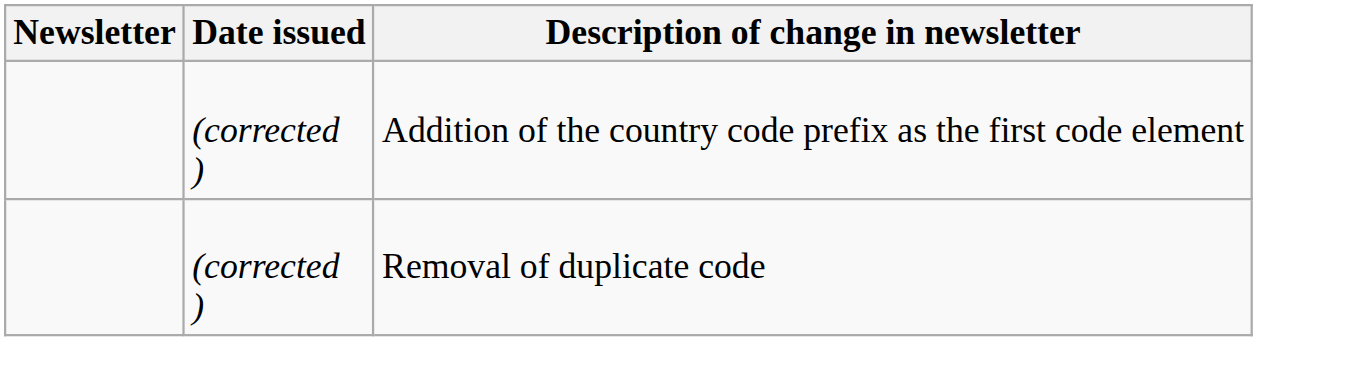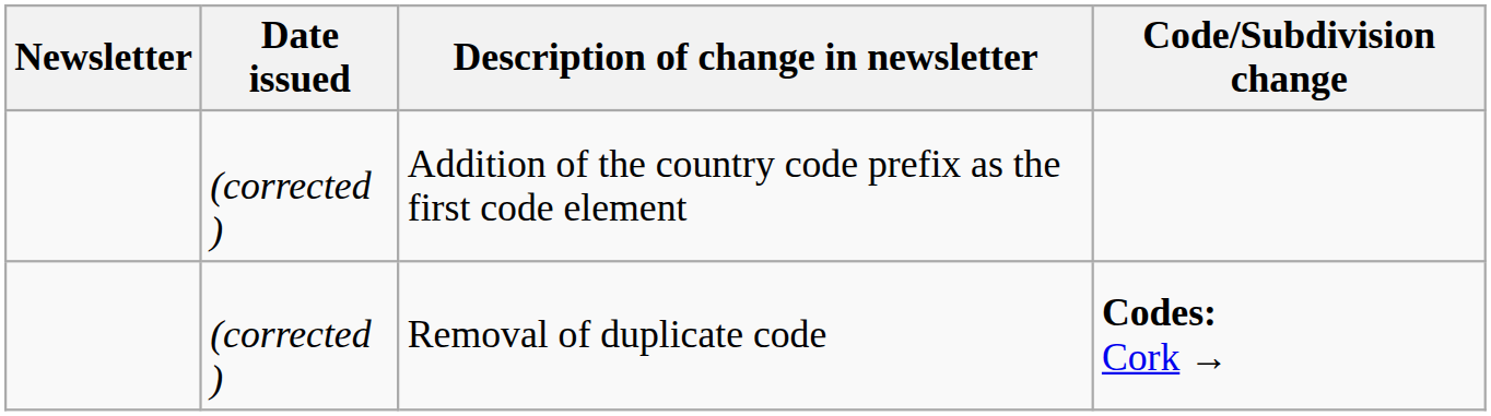 <table class="wikitable">
 <tr>
 <th>Newsletter</th>
 <th>Date issued</th>
 <th>Description of change in newsletter</th>
+<th>Code/Subdivision change</th>
 </tr>
 <tr>
 <td id="II-1"></td>
 <td><br> <em>(corrected<br> )</em></td>
 <td>Addition of the country code prefix as the first code element</td>
+<td></td>
 </tr>
 <tr>
 <td id="II-3"></td>
 <td><br> <em>(corrected<br> )</em></td>
 <td>Removal of duplicate code</td>
+<td style=white-space:nowrap><strong>Codes:</strong><br> <a href='#'>Cork</a>  → </td>
 </tr>
 </table>
